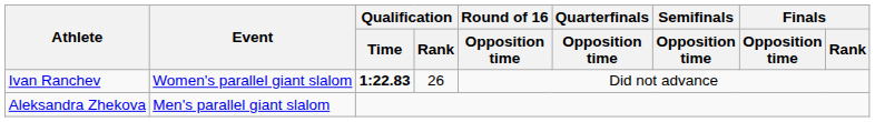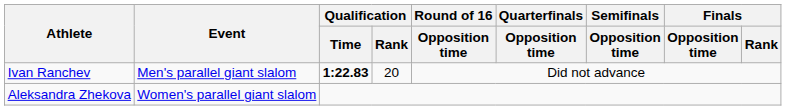 <table class="wikitable" style="font-size:90%">
 <tr>
 <th rowspan="2">Athlete</th>
 <th rowspan="2">Event</th>
 <th colspan="2">Qualification</th>
 <th>Round of 16</th>
 <th>Quarterfinals</th>
 <th>Semifinals</th>
 <th colspan=2>Finals</th>
 </tr>
 <tr>
 <th>Time</th>
 <th>Rank</th>
 <th>Opposition<br>time</th>
 <th>Opposition<br>time</th>
 <th>Opposition<br>time</th>
 <th>Opposition<br>time</th>
 <th>Rank</th>
 </tr>
 <tr align=center>
 <td align="left"><a href='#'>Ivan Ranchev</a></td>
-<td align="left"><a href='#'>Women's parallel giant slalom</a></td>
+<td align="left"><a href='#'>Men's parallel giant slalom</a></td>
 <td><strong>1:22.83</strong></td>
-<td>26</td>
+<td>20</td>
 <td colspan=5>Did not advance</td>
 </tr>
 <tr align=center>
 <td align="left"><a href='#'>Aleksandra Zhekova</a></td>
-<td align="left"><a href='#'>Men's parallel giant slalom</a></td>
+<td align="left"><a href='#'>Women's parallel giant slalom</a></td>
 <td colspan=7></td>
 </tr>
 </table>
